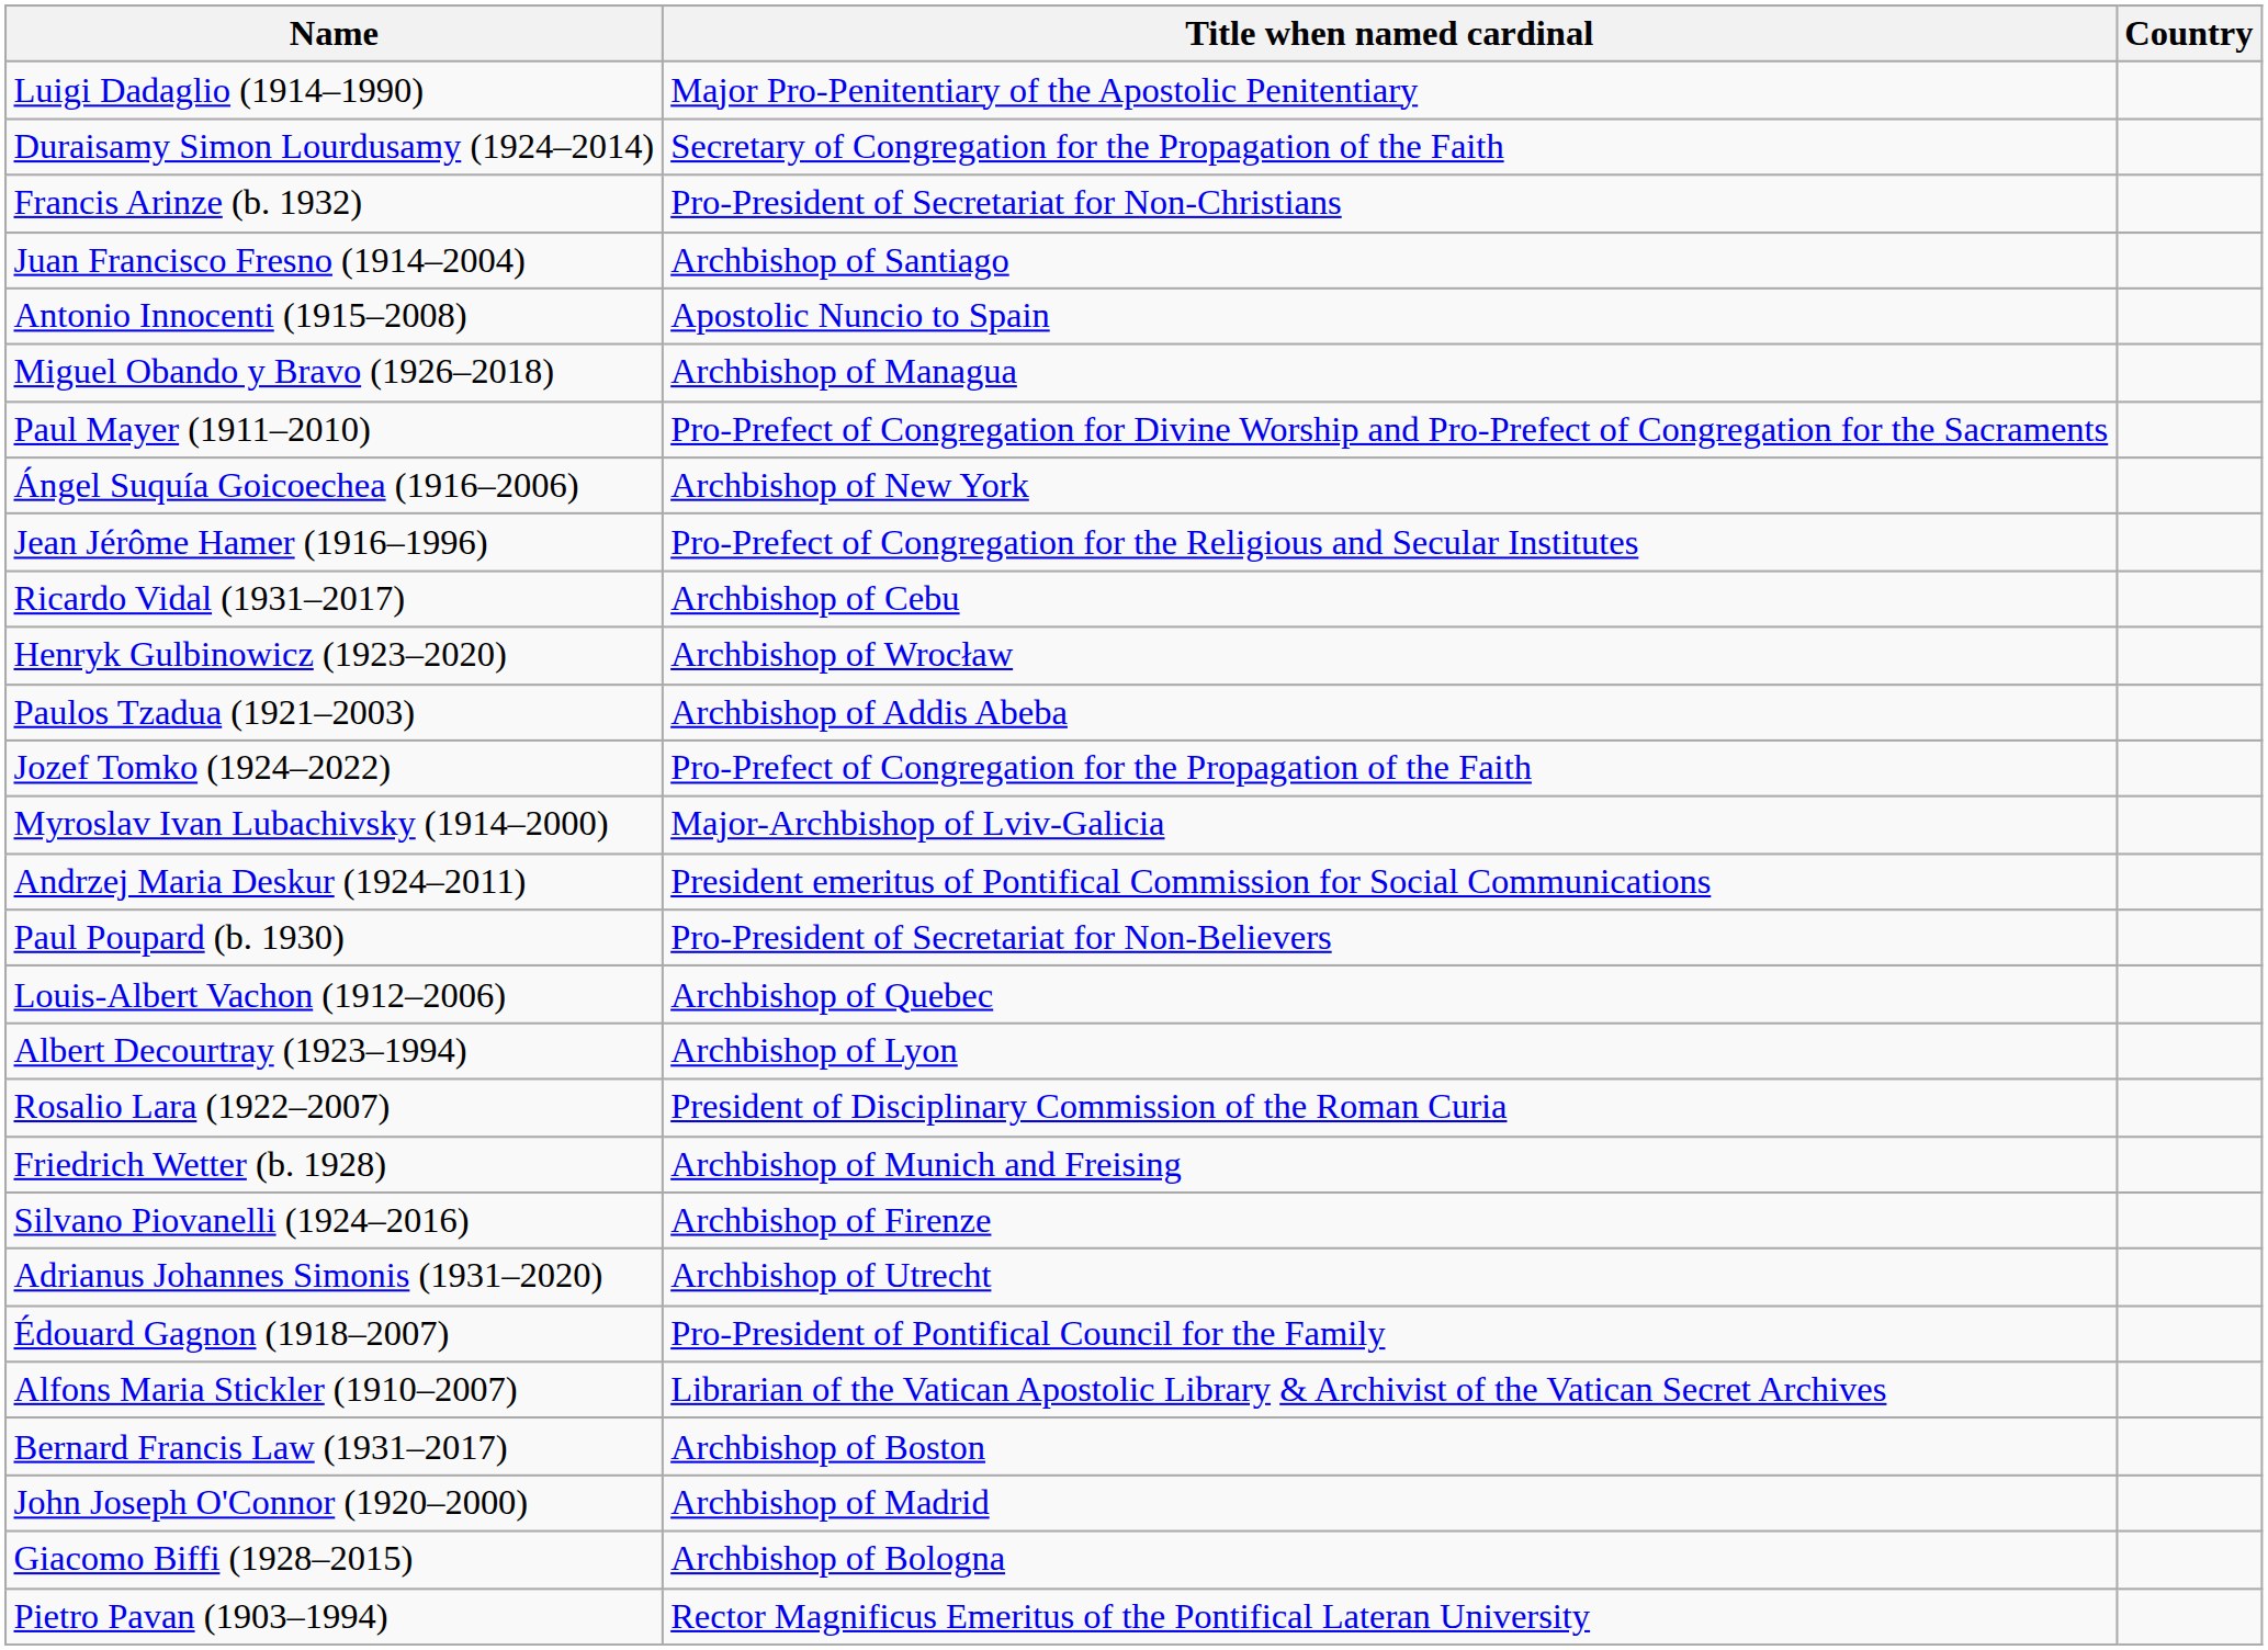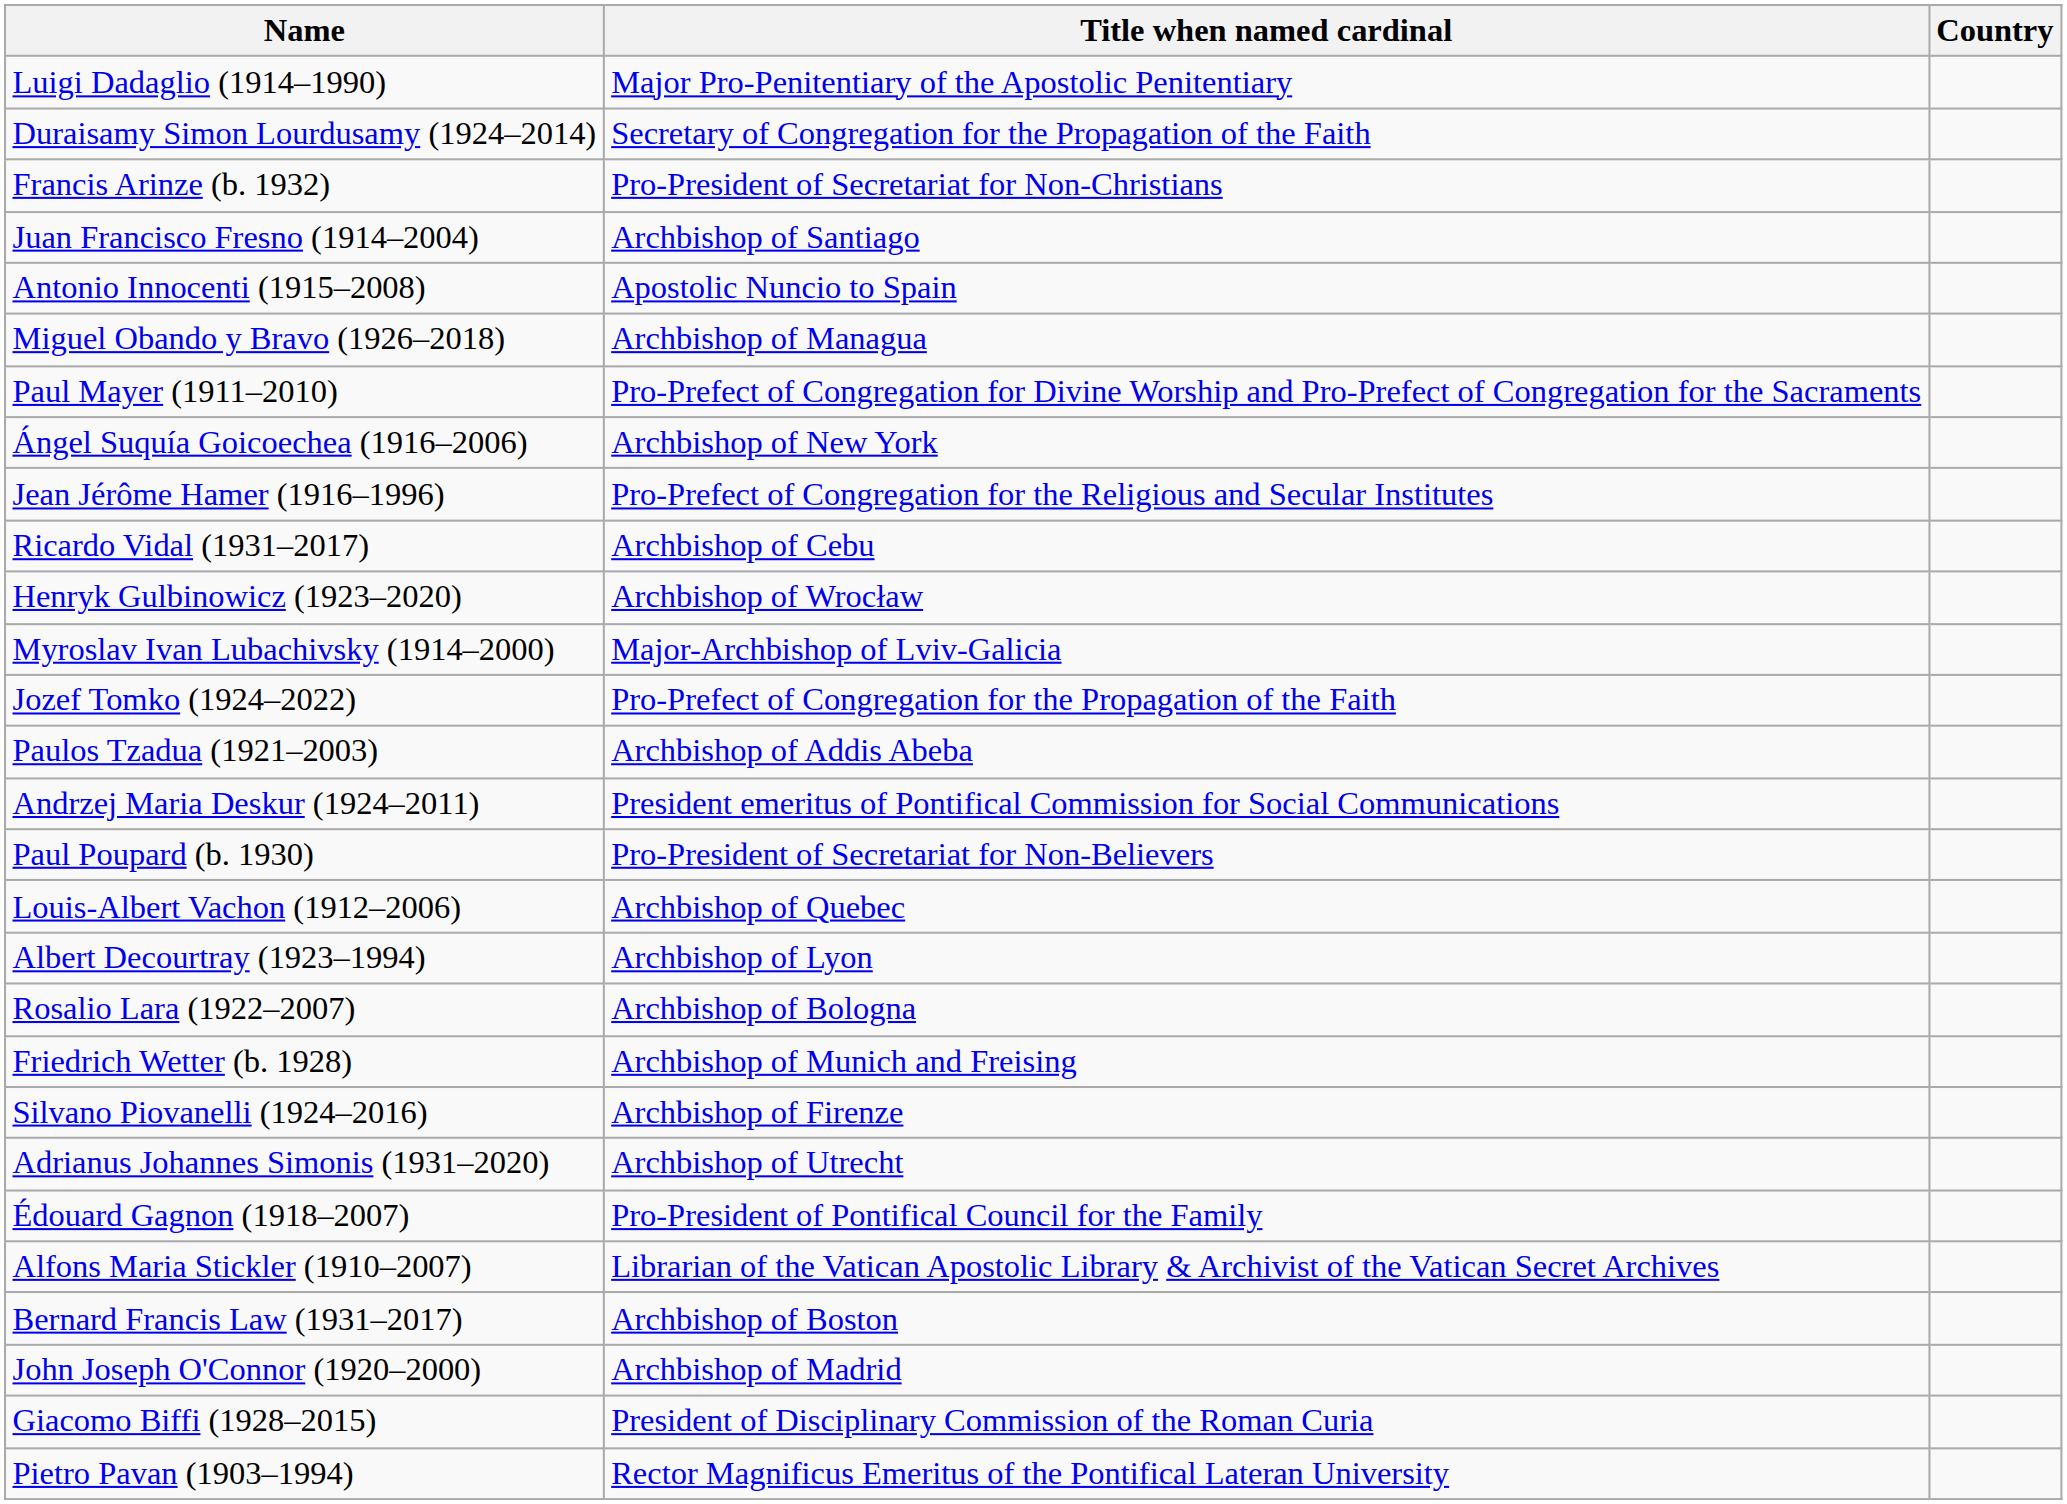 <table class="wikitable sortable">
 <tr>
 <th>Name</th>
 <th>Title when named cardinal</th>
 <th>Country</th>
 </tr>
 <tr>
 <td><a href='#'>Luigi Dadaglio</a> (1914–1990)</td>
 <td><a href='#'>Major Pro-Penitentiary of the Apostolic Penitentiary</a></td>
 <td></td>
 </tr>
 <tr>
 <td><a href='#'>Duraisamy Simon Lourdusamy</a> (1924–2014)</td>
 <td><a href='#'>Secretary of Congregation for the Propagation of the Faith</a></td>
 <td></td>
 </tr>
 <tr>
 <td><a href='#'>Francis Arinze</a> (b. 1932)</td>
 <td><a href='#'>Pro-President of Secretariat for Non-Christians</a></td>
 <td></td>
 </tr>
 <tr>
 <td><a href='#'>Juan Francisco Fresno</a> (1914–2004)</td>
 <td><a href='#'>Archbishop of Santiago</a></td>
 <td></td>
 </tr>
 <tr>
 <td><a href='#'>Antonio Innocenti</a> (1915–2008)</td>
 <td><a href='#'>Apostolic Nuncio to Spain</a></td>
 <td></td>
 </tr>
 <tr>
 <td><a href='#'>Miguel Obando y Bravo</a> (1926–2018)</td>
 <td><a href='#'>Archbishop of Managua</a></td>
 <td></td>
 </tr>
 <tr>
 <td><a href='#'>Paul Mayer</a> (1911–2010)</td>
 <td><a href='#'>Pro-Prefect of Congregation for Divine Worship and Pro-Prefect of Congregation for the Sacraments</a></td>
 <td></td>
 </tr>
 <tr>
 <td><a href='#'>Ángel Suquía Goicoechea</a> (1916–2006)</td>
 <td><a href='#'>Archbishop of New York</a></td>
 <td></td>
 </tr>
 <tr>
 <td><a href='#'>Jean Jérôme Hamer</a> (1916–1996)</td>
 <td><a href='#'>Pro-Prefect of Congregation for the Religious and Secular Institutes</a></td>
 <td></td>
 </tr>
 <tr>
 <td><a href='#'>Ricardo Vidal</a> (1931–2017)</td>
 <td><a href='#'>Archbishop of Cebu</a></td>
 <td></td>
 </tr>
 <tr>
 <td><a href='#'>Henryk Gulbinowicz</a> (1923–2020)</td>
 <td><a href='#'>Archbishop of Wrocław</a></td>
 <td></td>
 </tr>
 <tr>
-<td><a href='#'>Paulos Tzadua</a> (1921–2003)</td>
-<td><a href='#'>Archbishop of Addis Abeba</a></td>
+<td><a href='#'>Myroslav Ivan Lubachivsky</a> (1914–2000)</td>
+<td><a href='#'>Major-Archbishop of Lviv-Galicia</a></td>
 <td></td>
 </tr>
 <tr>
 <td><a href='#'>Jozef Tomko</a> (1924–2022)</td>
 <td><a href='#'>Pro-Prefect of Congregation for the Propagation of the Faith</a></td>
 <td></td>
 </tr>
 <tr>
-<td><a href='#'>Myroslav Ivan Lubachivsky</a> (1914–2000)</td>
-<td><a href='#'>Major-Archbishop of Lviv-Galicia</a></td>
+<td><a href='#'>Paulos Tzadua</a> (1921–2003)</td>
+<td><a href='#'>Archbishop of Addis Abeba</a></td>
 <td></td>
 </tr>
 <tr>
 <td><a href='#'>Andrzej Maria Deskur</a> (1924–2011)</td>
 <td><a href='#'>President emeritus of Pontifical Commission for Social Communications</a></td>
 <td></td>
 </tr>
 <tr>
 <td><a href='#'>Paul Poupard</a> (b. 1930)</td>
 <td><a href='#'>Pro-President of Secretariat for Non-Believers</a></td>
 <td></td>
 </tr>
 <tr>
 <td><a href='#'>Louis-Albert Vachon</a> (1912–2006)</td>
 <td><a href='#'>Archbishop of Quebec</a></td>
 <td></td>
 </tr>
 <tr>
 <td><a href='#'>Albert Decourtray</a> (1923–1994)</td>
 <td><a href='#'>Archbishop of Lyon</a></td>
 <td></td>
 </tr>
 <tr>
 <td><a href='#'>Rosalio Lara</a> (1922–2007)</td>
-<td><a href='#'>President of Disciplinary Commission of the Roman Curia</a></td>
+<td><a href='#'>Archbishop of Bologna</a></td>
 <td></td>
 </tr>
 <tr>
 <td><a href='#'>Friedrich Wetter</a> (b. 1928)</td>
 <td><a href='#'>Archbishop of Munich and Freising</a></td>
 <td></td>
 </tr>
 <tr>
 <td><a href='#'>Silvano Piovanelli</a> (1924–2016)</td>
 <td><a href='#'>Archbishop of Firenze</a></td>
 <td></td>
 </tr>
 <tr>
 <td><a href='#'>Adrianus Johannes Simonis</a> (1931–2020)</td>
 <td><a href='#'>Archbishop of Utrecht</a></td>
 <td></td>
 </tr>
 <tr>
 <td><a href='#'>Édouard Gagnon</a> (1918–2007)</td>
 <td><a href='#'>Pro-President of Pontifical Council for the Family</a></td>
 <td></td>
 </tr>
 <tr>
 <td><a href='#'>Alfons Maria Stickler</a> (1910–2007)</td>
 <td><a href='#'>Librarian of the Vatican Apostolic Library</a> <a href='#'>& Archivist of the Vatican Secret Archives</a></td>
 <td></td>
 </tr>
 <tr>
 <td><a href='#'>Bernard Francis Law</a> (1931–2017)</td>
 <td><a href='#'>Archbishop of Boston</a></td>
 <td></td>
 </tr>
 <tr>
 <td><a href='#'>John Joseph O'Connor</a> (1920–2000)</td>
 <td><a href='#'>Archbishop of Madrid</a></td>
 <td></td>
 </tr>
 <tr>
 <td><a href='#'>Giacomo Biffi</a> (1928–2015)</td>
-<td><a href='#'>Archbishop of Bologna</a></td>
+<td><a href='#'>President of Disciplinary Commission of the Roman Curia</a></td>
 <td></td>
 </tr>
 <tr>
 <td><a href='#'>Pietro Pavan</a> (1903–1994)</td>
 <td><a href='#'>Rector Magnificus Emeritus of the Pontifical Lateran University</a></td>
 <td></td>
 </tr>
 </table>
